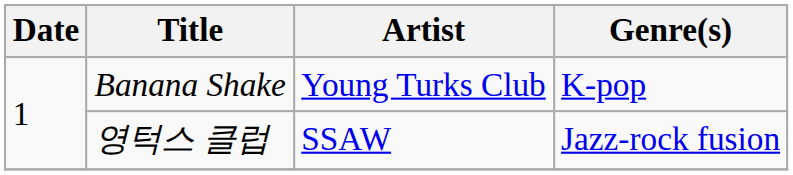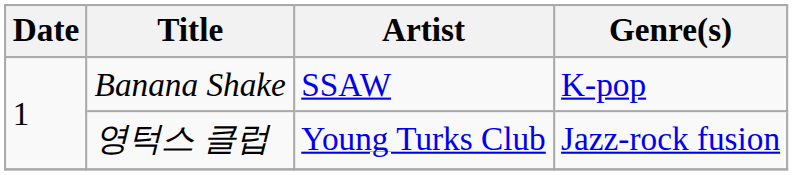 <table class="wikitable" style="text-align: left;">
 <tr>
 <th>Date</th>
 <th>Title</th>
 <th>Artist</th>
 <th>Genre(s)</th>
 </tr>
 <tr>
 <td rowspan="2">1</td>
 <td><em>Banana Shake</em></td>
-<td><a href='#'>Young Turks Club</a></td>
+<td><a href='#'>SSAW</a></td>
 <td><a href='#'>K-pop</a></td>
 </tr>
 <tr>
 <td><em>영턱스 클럽</em></td>
-<td><a href='#'>SSAW</a></td>
+<td><a href='#'>Young Turks Club</a></td>
 <td><a href='#'>Jazz-rock fusion</a></td>
 </tr>
 <tr>
 </tr>
 </table>
